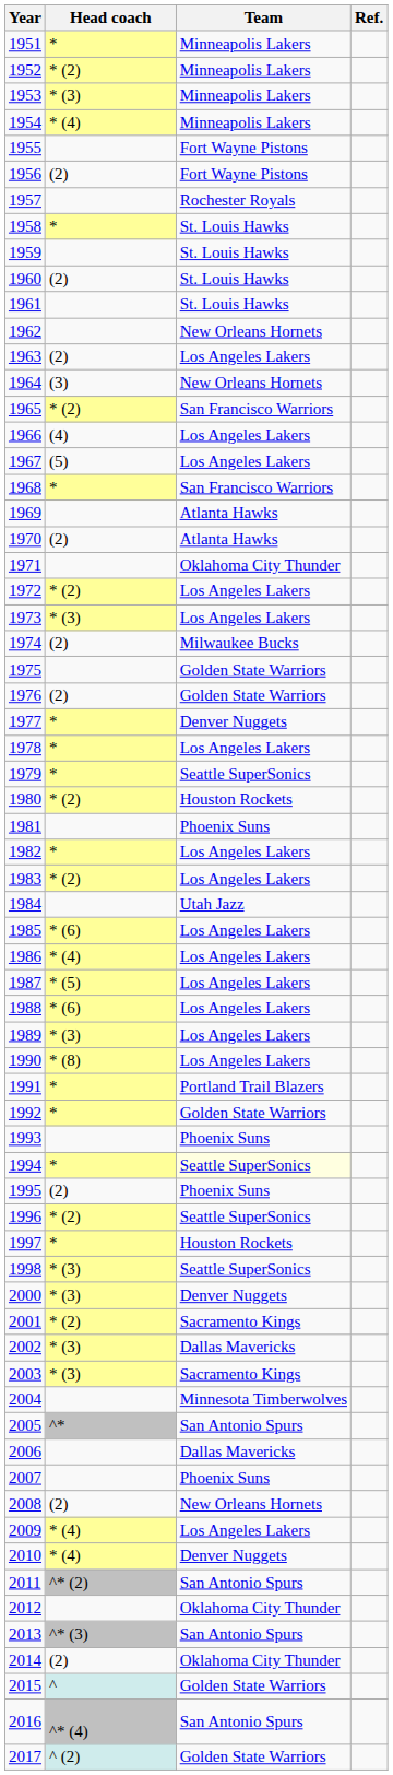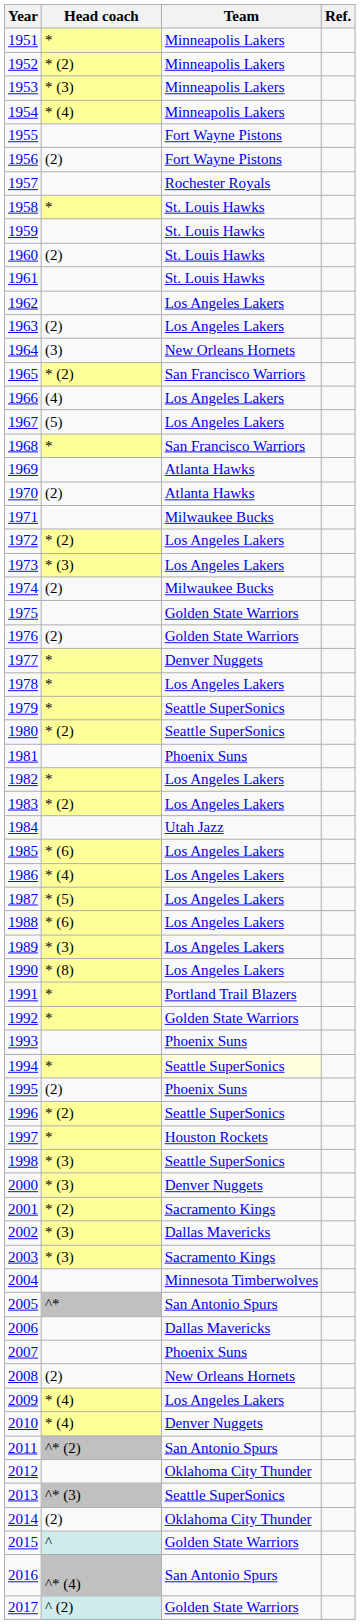 <table class="wikitable sortable">
 <tr>
 <th>Year</th>
 <th width=120>Head coach</th>
 <th>Team</th>
 <th class="unsortable">Ref.</th>
 </tr>
 <tr>
 <td><a href='#'>1951</a></td>
 <td bgcolor="#FFFF99">*</td>
 <td><a href='#'>Minneapolis Lakers</a></td>
 <td align="center"></td>
 </tr>
 <tr>
 <td><a href='#'>1952</a></td>
 <td bgcolor="#FFFF99">* (2)</td>
 <td><a href='#'>Minneapolis Lakers</a></td>
 <td align="center"></td>
 </tr>
 <tr>
 <td><a href='#'>1953</a></td>
 <td bgcolor="#FFFF99">* (3)</td>
 <td><a href='#'>Minneapolis Lakers</a></td>
 <td align="center"></td>
 </tr>
 <tr>
 <td><a href='#'>1954</a></td>
 <td bgcolor="#FFFF99">* (4)</td>
 <td><a href='#'>Minneapolis Lakers</a></td>
 <td align="center"></td>
 </tr>
 <tr>
 <td><a href='#'>1955</a></td>
 <td></td>
 <td><a href='#'>Fort Wayne Pistons</a></td>
 <td align="center"></td>
 </tr>
 <tr>
 <td><a href='#'>1956</a></td>
 <td> (2)</td>
 <td><a href='#'>Fort Wayne Pistons</a></td>
 <td align="center"></td>
 </tr>
 <tr>
 <td><a href='#'>1957</a></td>
 <td></td>
 <td><a href='#'>Rochester Royals</a></td>
 <td align="center"></td>
 </tr>
 <tr>
 <td><a href='#'>1958</a></td>
 <td bgcolor="#FFFF99">*</td>
 <td><a href='#'>St. Louis Hawks</a></td>
 <td align="center"></td>
 </tr>
 <tr>
 <td><a href='#'>1959</a></td>
 <td></td>
 <td><a href='#'>St. Louis Hawks</a></td>
 <td align="center"></td>
 </tr>
 <tr>
 <td><a href='#'>1960</a></td>
 <td> (2)</td>
 <td><a href='#'>St. Louis Hawks</a></td>
 <td align="center"></td>
 </tr>
 <tr>
 <td><a href='#'>1961</a></td>
 <td></td>
 <td><a href='#'>St. Louis Hawks</a></td>
 <td align="center"></td>
 </tr>
 <tr>
 <td><a href='#'>1962</a></td>
 <td></td>
-<td><a href='#'>New Orleans Hornets</a></td>
+<td><a href='#'>Los Angeles Lakers</a></td>
 <td align="center"></td>
 </tr>
 <tr>
 <td><a href='#'>1963</a></td>
 <td> (2)</td>
 <td><a href='#'>Los Angeles Lakers</a></td>
 <td align="center"></td>
 </tr>
 <tr>
 <td><a href='#'>1964</a></td>
 <td> (3)</td>
 <td><a href='#'>New Orleans Hornets</a></td>
 <td align="center"></td>
 </tr>
 <tr>
 <td><a href='#'>1965</a></td>
 <td bgcolor="#FFFF99">* (2)</td>
 <td><a href='#'>San Francisco Warriors</a></td>
 <td align="center"></td>
 </tr>
 <tr>
 <td><a href='#'>1966</a></td>
 <td> (4)</td>
 <td><a href='#'>Los Angeles Lakers</a></td>
 <td align="center"></td>
 </tr>
 <tr>
 <td><a href='#'>1967</a></td>
 <td> (5)</td>
 <td><a href='#'>Los Angeles Lakers</a></td>
 <td align="center"></td>
 </tr>
 <tr>
 <td><a href='#'>1968</a></td>
 <td bgcolor="#FFFF99">*</td>
 <td><a href='#'>San Francisco Warriors</a></td>
 <td align="center"></td>
 </tr>
 <tr>
 <td><a href='#'>1969</a></td>
 <td></td>
 <td><a href='#'>Atlanta Hawks</a></td>
 <td align="center"></td>
 </tr>
 <tr>
 <td><a href='#'>1970</a></td>
 <td> (2)</td>
 <td><a href='#'>Atlanta Hawks</a></td>
 <td align="center"></td>
 </tr>
 <tr>
 <td><a href='#'>1971</a></td>
 <td></td>
-<td><a href='#'>Oklahoma City Thunder</a></td>
+<td><a href='#'>Milwaukee Bucks</a></td>
 <td align="center"></td>
 </tr>
 <tr>
 <td><a href='#'>1972</a></td>
 <td bgcolor="#FFFF99">* (2)</td>
 <td><a href='#'>Los Angeles Lakers</a></td>
 <td align="center"></td>
 </tr>
 <tr>
 <td><a href='#'>1973</a></td>
 <td bgcolor="#FFFF99">* (3)</td>
 <td><a href='#'>Los Angeles Lakers</a></td>
 <td align="center"></td>
 </tr>
 <tr>
 <td><a href='#'>1974</a></td>
 <td> (2)</td>
 <td><a href='#'>Milwaukee Bucks</a></td>
 <td align="center"></td>
 </tr>
 <tr>
 <td><a href='#'>1975</a></td>
 <td></td>
 <td><a href='#'>Golden State Warriors</a></td>
 <td align="center"></td>
 </tr>
 <tr>
 <td><a href='#'>1976</a></td>
 <td> (2)</td>
 <td><a href='#'>Golden State Warriors</a></td>
 <td align="center"></td>
 </tr>
 <tr>
 <td><a href='#'>1977</a></td>
 <td bgcolor="#FFFF99">*</td>
 <td><a href='#'>Denver Nuggets</a></td>
 <td align="center"></td>
 </tr>
 <tr>
 <td><a href='#'>1978</a></td>
 <td bgcolor="#FFFF99">*</td>
 <td><a href='#'>Los Angeles Lakers</a></td>
 <td align="center"></td>
 </tr>
 <tr>
 <td><a href='#'>1979</a></td>
 <td bgcolor="#FFFF99">*</td>
 <td><a href='#'>Seattle SuperSonics</a></td>
 <td align="center"></td>
 </tr>
 <tr>
 <td><a href='#'>1980</a></td>
 <td bgcolor="#FFFF99">* (2)</td>
-<td><a href='#'>Houston Rockets</a></td>
+<td><a href='#'>Seattle SuperSonics</a></td>
 <td align="center"></td>
 </tr>
 <tr>
 <td><a href='#'>1981</a></td>
 <td></td>
 <td><a href='#'>Phoenix Suns</a></td>
 <td align="center"></td>
 </tr>
 <tr>
 <td><a href='#'>1982</a></td>
 <td bgcolor="#FFFF99">*</td>
 <td><a href='#'>Los Angeles Lakers</a></td>
 <td align="center"></td>
 </tr>
 <tr>
 <td><a href='#'>1983</a></td>
 <td bgcolor="#FFFF99">* (2)</td>
 <td><a href='#'>Los Angeles Lakers</a></td>
 <td align="center"></td>
 </tr>
 <tr>
 <td><a href='#'>1984</a></td>
 <td></td>
 <td><a href='#'>Utah Jazz</a></td>
 <td align="center"></td>
 </tr>
 <tr>
 <td><a href='#'>1985</a></td>
 <td bgcolor="#FFFF99">* (6)</td>
 <td><a href='#'>Los Angeles Lakers</a></td>
 <td align="center"></td>
 </tr>
 <tr>
 <td><a href='#'>1986</a></td>
 <td bgcolor="#FFFF99">* (4)</td>
 <td><a href='#'>Los Angeles Lakers</a></td>
 <td align="center"></td>
 </tr>
 <tr>
 <td><a href='#'>1987</a></td>
 <td bgcolor="#FFFF99">* (5)</td>
 <td><a href='#'>Los Angeles Lakers</a></td>
 <td align="center"></td>
 </tr>
 <tr>
 <td><a href='#'>1988</a></td>
 <td bgcolor="#FFFF99">* (6)</td>
 <td><a href='#'>Los Angeles Lakers</a></td>
 <td align="center"></td>
 </tr>
 <tr>
 <td><a href='#'>1989</a></td>
 <td bgcolor="#FFFF99">* (3)</td>
 <td><a href='#'>Los Angeles Lakers</a></td>
 <td align="center"></td>
 </tr>
 <tr>
 <td><a href='#'>1990</a></td>
 <td bgcolor="#FFFF99">* (8)</td>
 <td><a href='#'>Los Angeles Lakers</a></td>
 <td align="center"></td>
 </tr>
 <tr>
 <td><a href='#'>1991</a></td>
 <td bgcolor="#FFFF99">*</td>
 <td><a href='#'>Portland Trail Blazers</a></td>
 <td align="center"></td>
 </tr>
 <tr>
 <td><a href='#'>1992</a></td>
 <td bgcolor="#FFFF99">*</td>
 <td><a href='#'>Golden State Warriors</a></td>
 <td align="center"></td>
 </tr>
 <tr>
 <td><a href='#'>1993</a></td>
 <td></td>
 <td><a href='#'>Phoenix Suns</a></td>
 <td align="center"></td>
 </tr>
 <tr>
 <td><a href='#'>1994</a></td>
 <td bgcolor="#FFFF99">*</td>
 <td style="background: lightyellow;"><a href='#'>Seattle SuperSonics</a></td>
 <td align="center"></td>
 </tr>
 <tr>
 <td><a href='#'>1995</a></td>
 <td> (2)</td>
 <td><a href='#'>Phoenix Suns</a></td>
 <td align="center"></td>
 </tr>
 <tr>
 <td><a href='#'>1996</a></td>
 <td bgcolor="#FFFF99">* (2)</td>
 <td><a href='#'>Seattle SuperSonics</a></td>
 <td align="center"></td>
 </tr>
 <tr>
 <td><a href='#'>1997</a></td>
 <td bgcolor="#FFFF99">*</td>
 <td><a href='#'>Houston Rockets</a></td>
 <td align="center"></td>
 </tr>
 <tr>
 <td><a href='#'>1998</a></td>
 <td bgcolor="#FFFF99">* (3)</td>
 <td><a href='#'>Seattle SuperSonics</a></td>
 <td align="center"></td>
 </tr>
 <tr>
 <td><a href='#'>2000</a></td>
 <td bgcolor="#FFFF99">* (3)</td>
 <td><a href='#'>Denver Nuggets</a></td>
 <td align="center"></td>
 </tr>
 <tr>
 <td><a href='#'>2001</a></td>
 <td bgcolor="#FFFF99">* (2)</td>
 <td><a href='#'>Sacramento Kings</a></td>
 <td align="center"></td>
 </tr>
 <tr>
 <td><a href='#'>2002</a></td>
 <td bgcolor="#FFFF99">* (3)</td>
 <td><a href='#'>Dallas Mavericks</a></td>
 <td align="center"></td>
 </tr>
 <tr>
 <td><a href='#'>2003</a></td>
 <td bgcolor="#FFFF99">* (3)</td>
 <td><a href='#'>Sacramento Kings</a></td>
 <td align="center"></td>
 </tr>
 <tr>
 <td><a href='#'>2004</a></td>
 <td></td>
 <td><a href='#'>Minnesota Timberwolves</a></td>
 <td align="center"></td>
 </tr>
 <tr>
 <td><a href='#'>2005</a></td>
 <td style="background-color:silver; width:6em">^*</td>
 <td><a href='#'>San Antonio Spurs</a></td>
 <td align="center"></td>
 </tr>
 <tr>
 <td><a href='#'>2006</a></td>
 <td></td>
 <td><a href='#'>Dallas Mavericks</a></td>
 <td align="center"></td>
 </tr>
 <tr>
 <td><a href='#'>2007</a></td>
 <td></td>
 <td><a href='#'>Phoenix Suns</a></td>
 <td align="center"></td>
 </tr>
 <tr>
 <td><a href='#'>2008</a></td>
 <td> (2)</td>
 <td><a href='#'>New Orleans Hornets</a></td>
 <td align="center"></td>
 </tr>
 <tr>
 <td><a href='#'>2009</a></td>
 <td bgcolor="#FFFF99">* (4)</td>
 <td><a href='#'>Los Angeles Lakers</a></td>
 <td align="center"></td>
 </tr>
 <tr>
 <td><a href='#'>2010</a></td>
 <td bgcolor="#FFFF99">* (4)</td>
 <td><a href='#'>Denver Nuggets</a></td>
 <td align="center"></td>
 </tr>
 <tr>
 <td><a href='#'>2011</a></td>
 <td style="background-color:silver; width:6em">^* (2)</td>
 <td><a href='#'>San Antonio Spurs</a></td>
 <td align="center"></td>
 </tr>
 <tr>
 <td><a href='#'>2012</a></td>
 <td></td>
 <td><a href='#'>Oklahoma City Thunder</a></td>
 <td align="center"></td>
 </tr>
 <tr>
 <td><a href='#'>2013</a></td>
 <td style="background-color:silver; width:6em">^* (3)</td>
-<td><a href='#'>San Antonio Spurs</a></td>
+<td><a href='#'>Seattle SuperSonics</a></td>
 <td align="center"></td>
 </tr>
 <tr>
 <td><a href='#'>2014</a></td>
 <td> (2)</td>
 <td><a href='#'>Oklahoma City Thunder</a></td>
 <td align="center"></td>
 </tr>
 <tr>
 <td><a href='#'>2015</a></td>
 <td bgcolor="#CFECEC">^</td>
 <td><a href='#'>Golden State Warriors</a></td>
 <td align="center"></td>
 </tr>
 <tr>
 <td><a href='#'>2016</a></td>
 <td style="background-color:silver; width:6em"><br>^* (4)</td>
 <td><a href='#'>San Antonio Spurs</a></td>
 <td align="center"></td>
 </tr>
 <tr>
 <td><a href='#'>2017</a></td>
 <td bgcolor="#CFECEC">^ (2)</td>
 <td><a href='#'>Golden State Warriors</a></td>
 <td align="center"></td>
 </tr>
 </table>
